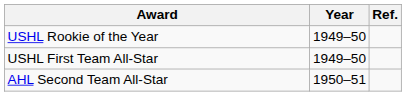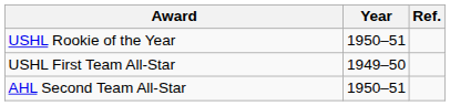 <table class="wikitable">
 <tr>
 <th scope="col" style="width:22em">Award</th>
 <th scope="col">Year</th>
 <th scope="col">Ref.</th>
 </tr>
 <tr>
 <td><a href='#'>USHL</a> Rookie of the Year</td>
-<td>1949–50</td>
+<td>1950–51</td>
 <td></td>
 </tr>
 <tr>
 <td>USHL First Team All-Star</td>
 <td>1949–50</td>
 <td></td>
 </tr>
 <tr>
 <td><a href='#'>AHL</a> Second Team All-Star</td>
 <td>1950–51</td>
 <td></td>
 </tr>
 </table>
